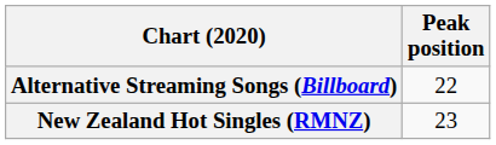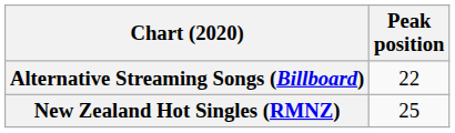 <table class="wikitable sortable plainrowheaders">
 <tr>
 <th>Chart (2020)</th>
 <th>Peak<br>position</th>
 </tr>
 <tr>
 <th scope="row">Alternative Streaming Songs (<em><a href='#'>Billboard</a></em>)</th>
 <td align="center">22</td>
 </tr>
 <tr>
 <th scope="row">New Zealand Hot Singles (<a href='#'>RMNZ</a>)</th>
-<td align="center">23</td>
+<td align="center">25</td>
 </tr>
 </table>
